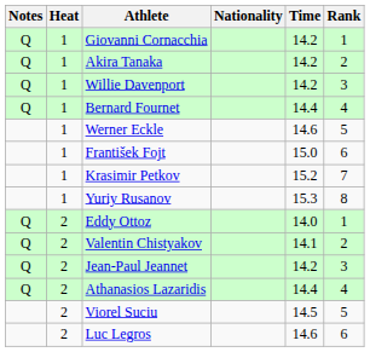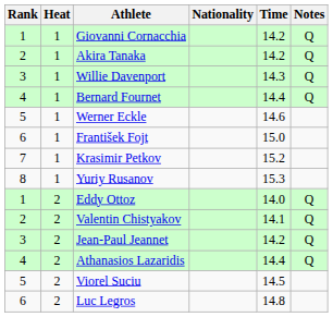 <table class="wikitable sortable" style="text-align:center">
 <tr>
-<th>Notes</th>
+<th>Rank</th>
 <th>Heat</th>
 <th>Athlete</th>
 <th>Nationality</th>
 <th>Time</th>
-<th>Rank</th>
+<th>Notes</th>
 </tr>
 <tr bgcolor=ccffcc>
-<td>Q</td>
+<td>1</td>
 <td>1</td>
 <td align=left><a href='#'>Giovanni Cornacchia</a></td>
 <td align=left></td>
 <td>14.2</td>
-<td>1</td>
+<td>Q</td>
 </tr>
 <tr bgcolor=ccffcc>
-<td>Q</td>
+<td>2</td>
 <td>1</td>
 <td align=left><a href='#'>Akira Tanaka</a></td>
 <td align=left></td>
 <td>14.2</td>
-<td>2</td>
+<td>Q</td>
 </tr>
 <tr bgcolor=ccffcc>
-<td>Q</td>
+<td>3</td>
 <td>1</td>
 <td align=left><a href='#'>Willie Davenport</a></td>
 <td align=left></td>
-<td>14.2</td>
-<td>3</td>
+<td>14.3</td>
+<td>Q</td>
 </tr>
 <tr bgcolor=ccffcc>
-<td>Q</td>
+<td>4</td>
 <td>1</td>
 <td align=left><a href='#'>Bernard Fournet</a></td>
 <td align=left></td>
 <td>14.4</td>
-<td>4</td>
+<td>Q</td>
 </tr>
 <tr>
-<td></td>
+<td>5</td>
 <td>1</td>
 <td align=left><a href='#'>Werner Eckle</a></td>
 <td align=left></td>
 <td>14.6</td>
-<td>5</td>
+<td></td>
 </tr>
 <tr>
-<td></td>
+<td>6</td>
 <td>1</td>
 <td align=left><a href='#'>František Fojt</a></td>
 <td align=left></td>
 <td>15.0</td>
-<td>6</td>
+<td></td>
 </tr>
 <tr>
-<td></td>
+<td>7</td>
 <td>1</td>
 <td align=left><a href='#'>Krasimir Petkov</a></td>
 <td align=left></td>
 <td>15.2</td>
-<td>7</td>
+<td></td>
 </tr>
 <tr>
-<td></td>
+<td>8</td>
 <td>1</td>
 <td align=left><a href='#'>Yuriy Rusanov</a></td>
 <td align=left></td>
 <td>15.3</td>
-<td>8</td>
+<td></td>
 </tr>
 <tr bgcolor=ccffcc>
-<td>Q</td>
+<td>1</td>
 <td>2</td>
 <td align=left><a href='#'>Eddy Ottoz</a></td>
 <td align=left></td>
 <td>14.0</td>
-<td>1</td>
+<td>Q</td>
 </tr>
 <tr bgcolor=ccffcc>
-<td>Q</td>
+<td>2</td>
 <td>2</td>
 <td align=left><a href='#'>Valentin Chistyakov</a></td>
 <td align=left></td>
 <td>14.1</td>
-<td>2</td>
+<td>Q</td>
 </tr>
 <tr bgcolor=ccffcc>
-<td>Q</td>
+<td>3</td>
 <td>2</td>
 <td align=left><a href='#'>Jean-Paul Jeannet</a></td>
 <td align=left></td>
 <td>14.2</td>
-<td>3</td>
+<td>Q</td>
 </tr>
 <tr bgcolor=ccffcc>
-<td>Q</td>
+<td>4</td>
 <td>2</td>
 <td align=left><a href='#'>Athanasios Lazaridis</a></td>
 <td align=left></td>
 <td>14.4</td>
-<td>4</td>
+<td>Q</td>
 </tr>
 <tr>
-<td></td>
+<td>5</td>
 <td>2</td>
 <td align=left><a href='#'>Viorel Suciu</a></td>
 <td align=left></td>
 <td>14.5</td>
-<td>5</td>
+<td></td>
 </tr>
 <tr>
-<td></td>
+<td>6</td>
 <td>2</td>
 <td align=left><a href='#'>Luc Legros</a></td>
 <td align=left></td>
-<td>14.6</td>
-<td>6</td>
+<td>14.8</td>
+<td></td>
 </tr>
 </table>
